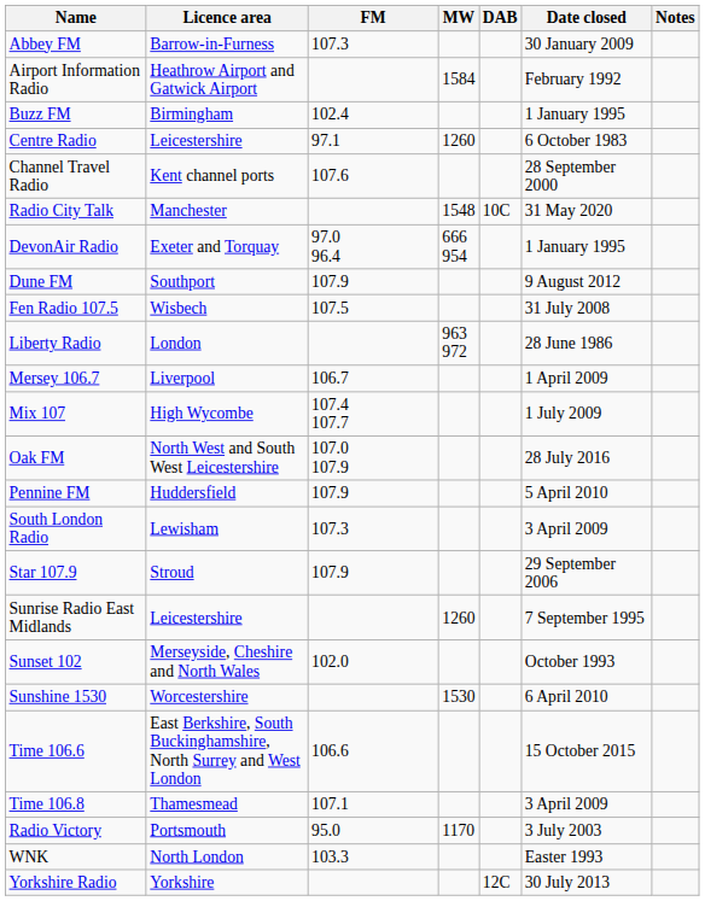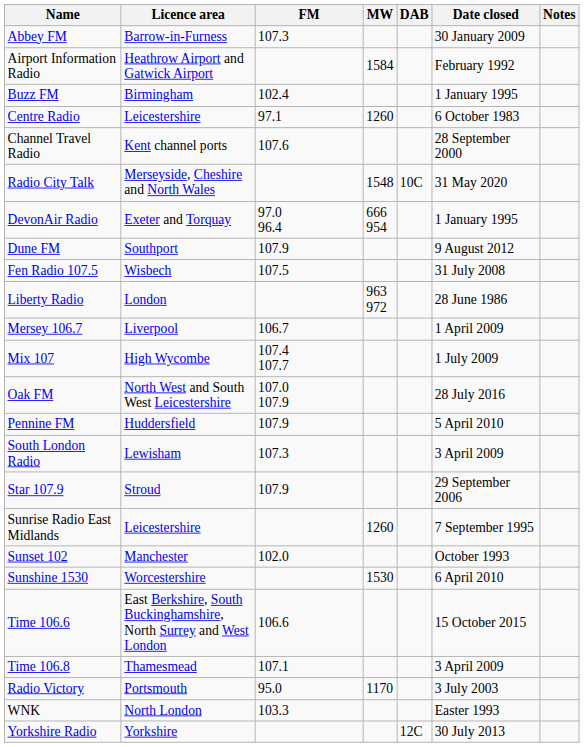 <table class="wikitable sortable">
 <tr>
 <th width=130>Name</th>
 <th width=150>Licence area</th>
 <th width=120>FM</th>
 <th width=20>MW</th>
 <th width=30>DAB</th>
 <th width=120>Date closed</th>
 <th class=unsortable>Notes</th>
 </tr>
 <tr>
 <td><a href='#'>Abbey FM</a></td>
 <td><a href='#'>Barrow-in-Furness</a></td>
 <td>107.3</td>
 <td></td>
 <td></td>
 <td>30 January 2009</td>
 <td></td>
 </tr>
 <tr>
 <td>Airport Information Radio</td>
 <td><a href='#'>Heathrow Airport</a> and <a href='#'>Gatwick Airport</a></td>
 <td></td>
 <td>1584</td>
 <td></td>
 <td>February 1992</td>
 <td></td>
 </tr>
 <tr>
 <td><a href='#'>Buzz FM</a></td>
 <td><a href='#'>Birmingham</a></td>
 <td>102.4</td>
 <td></td>
 <td></td>
 <td>1 January 1995</td>
 <td></td>
 </tr>
 <tr>
 <td><a href='#'>Centre Radio</a></td>
 <td><a href='#'>Leicestershire</a></td>
 <td>97.1</td>
 <td>1260</td>
 <td></td>
 <td>6 October 1983</td>
 <td></td>
 </tr>
 <tr>
 <td>Channel Travel Radio</td>
 <td><a href='#'>Kent</a> channel ports</td>
 <td>107.6</td>
 <td></td>
 <td></td>
 <td>28 September 2000</td>
 <td></td>
 </tr>
 <tr>
 <td><a href='#'>Radio City Talk</a></td>
-<td><a href='#'>Manchester</a></td>
+<td><a href='#'>Merseyside</a>, <a href='#'>Cheshire</a> and <a href='#'>North Wales</a></td>
 <td></td>
 <td>1548</td>
 <td>10C</td>
 <td>31 May 2020</td>
 <td></td>
 </tr>
 <tr>
 <td><a href='#'>DevonAir Radio</a></td>
 <td><a href='#'>Exeter</a> and <a href='#'>Torquay</a></td>
 <td>97.0<br>96.4</td>
 <td>666<br>954</td>
 <td></td>
 <td>1 January 1995</td>
 <td></td>
 </tr>
 <tr>
 <td><a href='#'>Dune FM</a></td>
 <td><a href='#'>Southport</a></td>
 <td>107.9</td>
 <td></td>
 <td></td>
 <td>9 August 2012</td>
 <td></td>
 </tr>
 <tr>
 <td><a href='#'>Fen Radio 107.5</a></td>
 <td><a href='#'>Wisbech</a></td>
 <td>107.5</td>
 <td></td>
 <td></td>
 <td>31 July 2008</td>
 <td></td>
 </tr>
 <tr>
 <td><a href='#'>Liberty Radio</a></td>
 <td><a href='#'>London</a></td>
 <td></td>
 <td>963<br>972</td>
 <td></td>
 <td>28 June 1986</td>
 <td></td>
 </tr>
 <tr>
 <td><a href='#'>Mersey 106.7</a></td>
 <td><a href='#'>Liverpool</a></td>
 <td>106.7</td>
 <td></td>
 <td></td>
 <td>1 April 2009</td>
 <td></td>
 </tr>
 <tr>
 <td><a href='#'>Mix 107</a></td>
 <td><a href='#'>High Wycombe</a></td>
 <td>107.4<br>107.7</td>
 <td></td>
 <td></td>
 <td>1 July 2009</td>
 <td></td>
 </tr>
 <tr>
 <td><a href='#'>Oak FM</a></td>
 <td><a href='#'>North West</a> and South West <a href='#'>Leicestershire</a></td>
 <td>107.0 <br>107.9 </td>
 <td></td>
 <td></td>
 <td>28 July 2016</td>
 <td></td>
 </tr>
 <tr>
 <td><a href='#'>Pennine FM</a></td>
 <td><a href='#'>Huddersfield</a></td>
 <td>107.9</td>
 <td></td>
 <td></td>
 <td>5 April 2010</td>
 <td></td>
 </tr>
 <tr>
 <td><a href='#'>South London Radio</a></td>
 <td><a href='#'>Lewisham</a></td>
 <td>107.3</td>
 <td></td>
 <td></td>
 <td>3 April 2009</td>
 <td></td>
 </tr>
 <tr>
 <td><a href='#'>Star 107.9</a></td>
 <td><a href='#'>Stroud</a></td>
 <td>107.9</td>
 <td></td>
 <td></td>
 <td>29 September 2006</td>
 <td></td>
 </tr>
 <tr>
 <td>Sunrise Radio East Midlands</td>
 <td><a href='#'>Leicestershire</a></td>
 <td></td>
 <td>1260</td>
 <td></td>
 <td>7 September 1995</td>
 <td></td>
 </tr>
 <tr>
 <td><a href='#'>Sunset 102</a></td>
-<td><a href='#'>Merseyside</a>, <a href='#'>Cheshire</a> and <a href='#'>North Wales</a></td>
+<td><a href='#'>Manchester</a></td>
 <td>102.0</td>
 <td></td>
 <td></td>
 <td>October 1993</td>
 <td></td>
 </tr>
 <tr>
 <td><a href='#'>Sunshine 1530</a></td>
 <td><a href='#'>Worcestershire</a></td>
 <td></td>
 <td>1530</td>
 <td></td>
 <td>6 April 2010</td>
 <td></td>
 </tr>
 <tr>
 <td><a href='#'>Time 106.6</a></td>
 <td>East <a href='#'>Berkshire</a>, <a href='#'>South Buckinghamshire</a>, North <a href='#'>Surrey</a> and <a href='#'>West London</a></td>
 <td>106.6</td>
 <td></td>
 <td></td>
 <td>15 October 2015</td>
 <td></td>
 </tr>
 <tr>
 <td><a href='#'>Time 106.8</a></td>
 <td><a href='#'>Thamesmead</a></td>
 <td>107.1</td>
 <td></td>
 <td></td>
 <td>3 April 2009</td>
 <td></td>
 </tr>
 <tr>
 <td><a href='#'>Radio Victory</a></td>
 <td><a href='#'>Portsmouth</a></td>
 <td>95.0</td>
 <td>1170</td>
 <td></td>
 <td>3 July 2003</td>
 <td></td>
 </tr>
 <tr>
 <td>WNK</td>
 <td><a href='#'>North London</a></td>
 <td>103.3</td>
 <td></td>
 <td></td>
 <td>Easter 1993</td>
 <td></td>
 </tr>
 <tr>
 <td><a href='#'>Yorkshire Radio</a></td>
 <td><a href='#'>Yorkshire</a></td>
 <td></td>
 <td></td>
 <td>12C</td>
 <td>30 July 2013</td>
 <td></td>
 </tr>
 </table>
